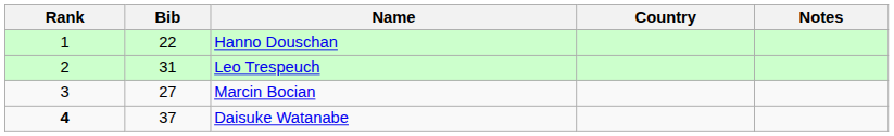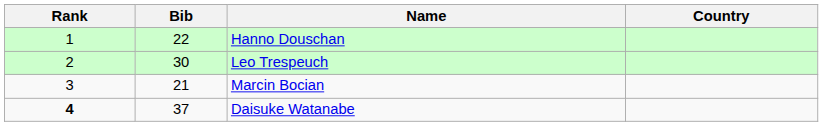 <table class="wikitable" style="text-align:center;" width=70%>
 <tr>
 <th>Rank</th>
 <th>Bib</th>
 <th>Name</th>
 <th>Country</th>
-<th>Notes</th>
 </tr>
 <tr bgcolor=ccffcc>
 <td>1</td>
 <td>22</td>
 <td align=left><a href='#'>Hanno Douschan</a></td>
 <td align=left></td>
-<td></td>
 </tr>
 <tr bgcolor=ccffcc>
 <td>2</td>
-<td>31</td>
+<td>30</td>
 <td align=left><a href='#'>Leo Trespeuch</a></td>
 <td align=left></td>
-<td></td>
 </tr>
 <tr>
 <td>3</td>
-<td>27</td>
+<td>21</td>
 <td align=left><a href='#'>Marcin Bocian</a></td>
 <td align=left></td>
-<td></td>
 </tr>
 <tr>
 <td><strong>4</strong></td>
 <td>37</td>
 <td align=left><a href='#'>Daisuke Watanabe</a></td>
 <td align=left></td>
-<td></td>
 </tr>
 </table>
